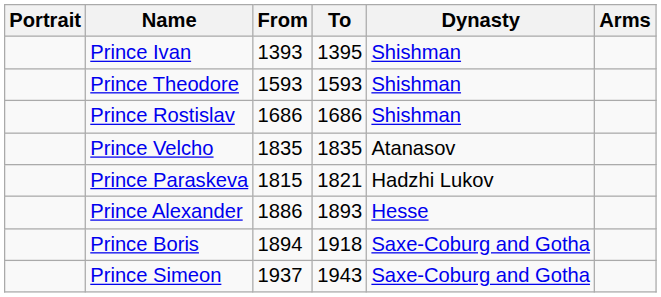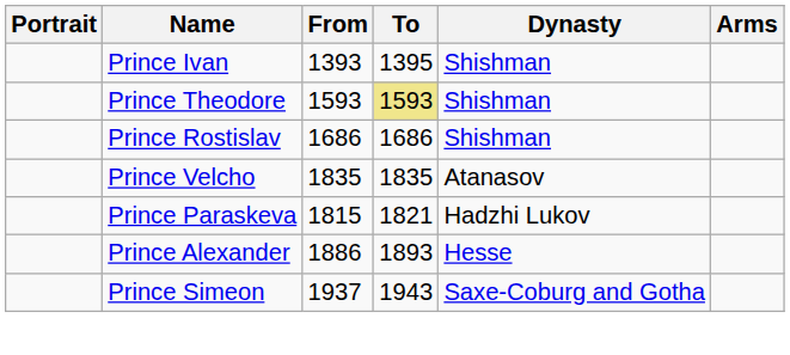 <table class="wikitable">
 <tr>
 <th>Portrait</th>
 <th>Name</th>
 <th>From</th>
 <th>To</th>
 <th>Dynasty</th>
 <th>Arms</th>
 </tr>
 <tr>
 <td></td>
 <td><a href='#'>Prince Ivan</a></td>
 <td>1393</td>
 <td>1395</td>
 <td><a href='#'>Shishman</a></td>
 <td></td>
 </tr>
 <tr>
 <td></td>
 <td><a href='#'>Prince Theodore</a></td>
 <td>1593</td>
-<td>1593</td>
+<td style="background: khaki;">1593</td>
 <td><a href='#'>Shishman</a></td>
 <td></td>
 </tr>
 <tr>
 <td></td>
 <td><a href='#'>Prince Rostislav</a></td>
 <td>1686</td>
 <td>1686</td>
 <td><a href='#'>Shishman</a></td>
 <td></td>
 </tr>
 <tr>
 <td></td>
 <td><a href='#'>Prince Velcho</a></td>
 <td>1835</td>
 <td>1835</td>
 <td>Atanasov</td>
 <td></td>
 </tr>
 <tr>
 <td></td>
 <td><a href='#'>Prince Paraskeva</a></td>
 <td>1815</td>
 <td>1821</td>
 <td>Hadzhi Lukov</td>
 <td></td>
 </tr>
 <tr>
 <td></td>
 <td><a href='#'>Prince Alexander</a></td>
 <td>1886</td>
 <td>1893</td>
 <td><a href='#'>Hesse</a></td>
 <td></td>
 </tr>
 <tr>
 <td></td>
-<td><a href='#'>Prince Boris</a></td>
-<td>1894</td>
-<td>1918</td>
-<td><a href='#'>Saxe-Coburg and Gotha</a></td>
-<td></td>
-</tr>
-<tr>
-<td></td>
 <td><a href='#'>Prince Simeon</a></td>
 <td>1937</td>
 <td>1943</td>
 <td><a href='#'>Saxe-Coburg and Gotha</a></td>
 <td></td>
 </tr>
 </table>
